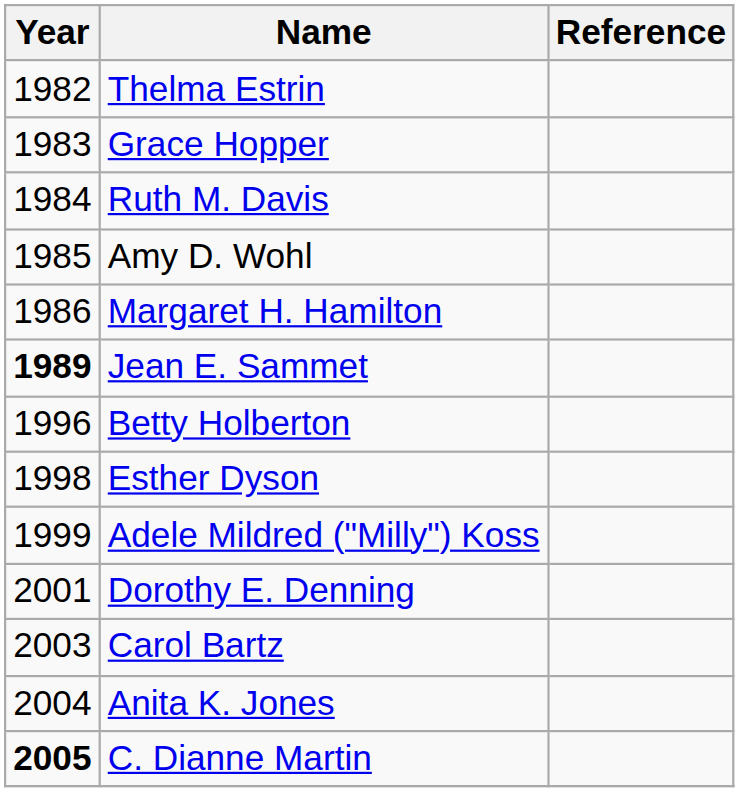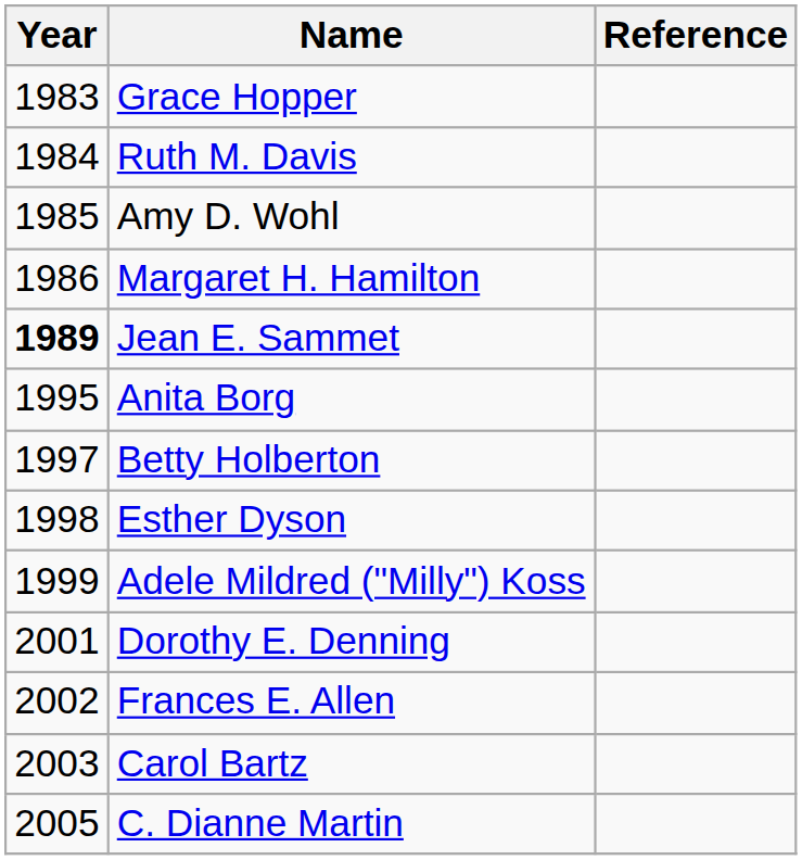 <table class="wikitable">
 <tr>
 <th>Year</th>
 <th>Name</th>
 <th>Reference</th>
-</tr>
-<tr>
-<td>1982</td>
-<td><a href='#'>Thelma Estrin</a></td>
-<td></td>
 </tr>
 <tr>
 <td>1983</td>
 <td><a href='#'>Grace Hopper</a></td>
 <td></td>
 </tr>
 <tr>
 <td>1984</td>
 <td><a href='#'>Ruth M. Davis</a></td>
 <td></td>
 </tr>
 <tr>
 <td>1985</td>
 <td>Amy D. Wohl</td>
 <td></td>
 </tr>
 <tr>
 <td>1986</td>
 <td><a href='#'>Margaret H. Hamilton</a></td>
 <td></td>
 </tr>
 <tr>
 <td><strong>1989</strong></td>
 <td><a href='#'>Jean E. Sammet</a></td>
 <td></td>
 </tr>
 <tr>
-<td>1996</td>
+<td>1995</td>
+<td><a href='#'>Anita Borg</a></td>
+<td></td>
+</tr>
+<tr>
+<td>1997</td>
 <td><a href='#'>Betty Holberton</a></td>
 <td></td>
 </tr>
 <tr>
 <td>1998</td>
 <td><a href='#'>Esther Dyson</a></td>
 <td></td>
 </tr>
 <tr>
 <td>1999</td>
 <td><a href='#'>Adele Mildred ("Milly") Koss</a></td>
 <td></td>
 </tr>
 <tr>
 <td>2001</td>
 <td><a href='#'>Dorothy E. Denning</a></td>
 <td></td>
 </tr>
 <tr>
+<td>2002</td>
+<td><a href='#'>Frances E. Allen</a></td>
+<td></td>
+</tr>
+<tr>
 <td>2003</td>
 <td><a href='#'>Carol Bartz</a></td>
 <td></td>
 </tr>
 <tr>
-<td>2004</td>
-<td><a href='#'>Anita K. Jones</a></td>
-<td></td>
-</tr>
-<tr>
-<td><strong>2005</strong></td>
+<td>2005</td>
 <td><a href='#'>C. Dianne Martin</a></td>
 <td></td>
 </tr>
 <tr>
 </tr>
 </table>
